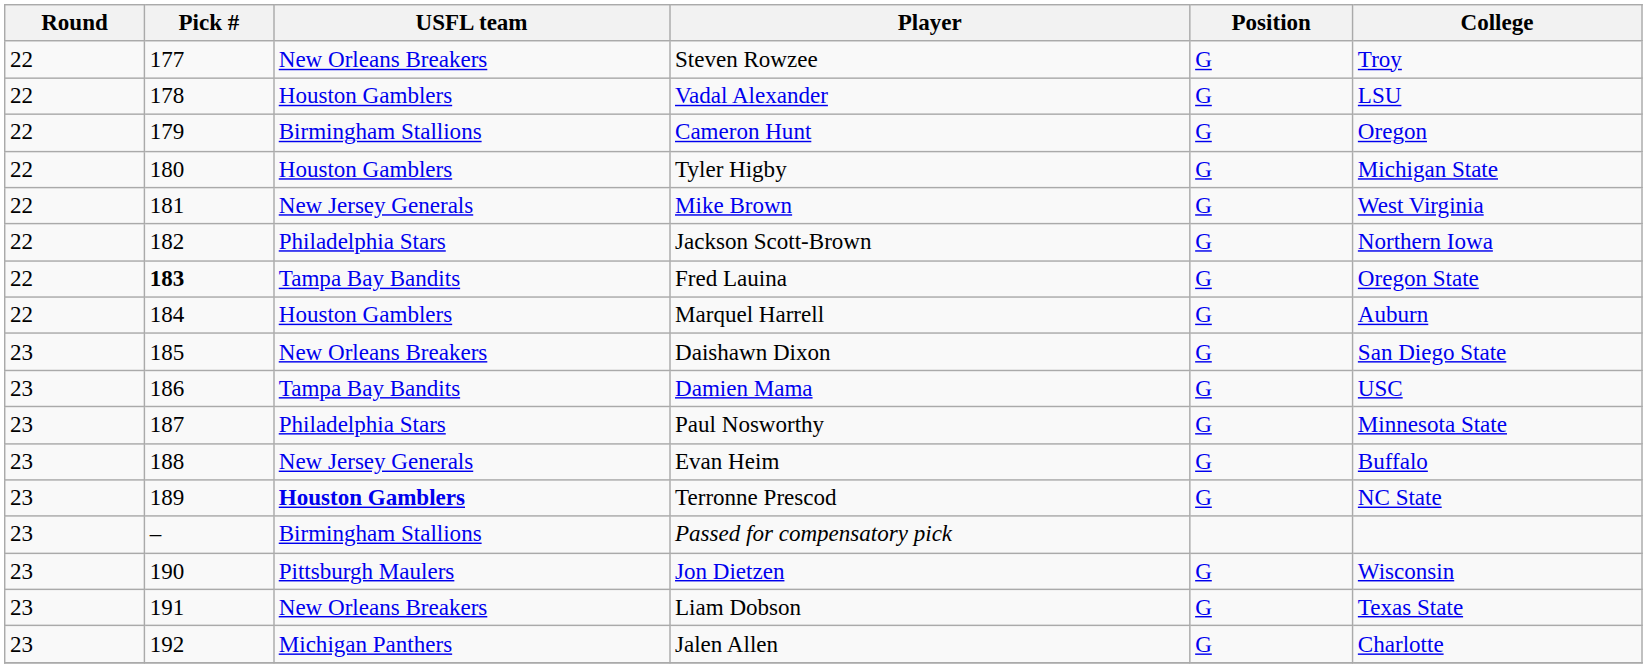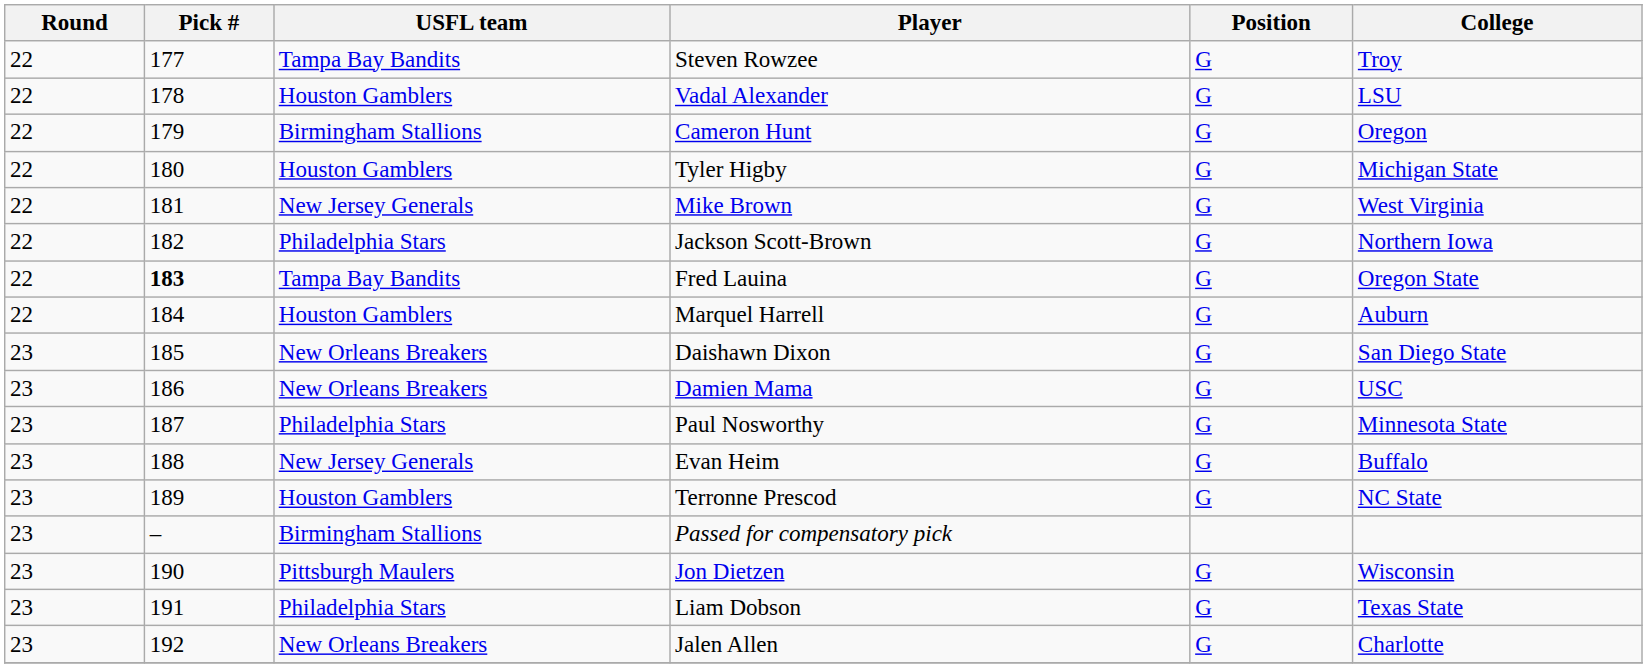 <table class="wikitable sortable sortable" style="width: 90%">
 <tr>
 <th>Round</th>
 <th>Pick #</th>
 <th>USFL team</th>
 <th>Player</th>
 <th>Position</th>
 <th>College</th>
 </tr>
 <tr>
 <td>22</td>
 <td>177</td>
-<td><a href='#'>New Orleans Breakers</a></td>
+<td><a href='#'>Tampa Bay Bandits</a></td>
 <td>Steven Rowzee</td>
 <td><a href='#'>G</a></td>
 <td><a href='#'>Troy</a></td>
 </tr>
 <tr>
 <td>22</td>
 <td>178</td>
 <td><a href='#'>Houston Gamblers</a></td>
 <td><a href='#'>Vadal Alexander</a></td>
 <td><a href='#'>G</a></td>
 <td><a href='#'>LSU</a></td>
 </tr>
 <tr>
 <td>22</td>
 <td>179</td>
 <td><a href='#'>Birmingham Stallions</a></td>
 <td><a href='#'>Cameron Hunt</a></td>
 <td><a href='#'>G</a></td>
 <td><a href='#'>Oregon</a></td>
 </tr>
 <tr>
 <td>22</td>
 <td>180</td>
 <td><a href='#'>Houston Gamblers</a></td>
 <td>Tyler Higby</td>
 <td><a href='#'>G</a></td>
 <td><a href='#'>Michigan State</a></td>
 </tr>
 <tr>
 <td>22</td>
 <td>181</td>
 <td><a href='#'>New Jersey Generals</a></td>
 <td><a href='#'>Mike Brown</a></td>
 <td><a href='#'>G</a></td>
 <td><a href='#'>West Virginia</a></td>
 </tr>
 <tr>
 <td>22</td>
 <td>182</td>
 <td><a href='#'>Philadelphia Stars</a></td>
 <td>Jackson Scott-Brown</td>
 <td><a href='#'>G</a></td>
 <td><a href='#'>Northern Iowa</a></td>
 </tr>
 <tr>
 <td>22</td>
 <td><strong>183</strong></td>
 <td><a href='#'>Tampa Bay Bandits</a></td>
 <td>Fred Lauina</td>
 <td><a href='#'>G</a></td>
 <td><a href='#'>Oregon State</a></td>
 </tr>
 <tr>
 <td>22</td>
 <td>184</td>
 <td><a href='#'>Houston Gamblers</a></td>
 <td>Marquel Harrell</td>
 <td><a href='#'>G</a></td>
 <td><a href='#'>Auburn</a></td>
 </tr>
 <tr>
 <td>23</td>
 <td>185</td>
 <td><a href='#'>New Orleans Breakers</a></td>
 <td>Daishawn Dixon</td>
 <td><a href='#'>G</a></td>
 <td><a href='#'>San Diego State</a></td>
 </tr>
 <tr>
 <td>23</td>
 <td>186</td>
-<td><a href='#'>Tampa Bay Bandits</a></td>
+<td><a href='#'>New Orleans Breakers</a></td>
 <td><a href='#'>Damien Mama</a></td>
 <td><a href='#'>G</a></td>
 <td><a href='#'>USC</a></td>
 </tr>
 <tr>
 <td>23</td>
 <td>187</td>
 <td><a href='#'>Philadelphia Stars</a></td>
 <td>Paul Nosworthy</td>
 <td><a href='#'>G</a></td>
 <td><a href='#'>Minnesota State</a></td>
 </tr>
 <tr>
 <td>23</td>
 <td>188</td>
 <td><a href='#'>New Jersey Generals</a></td>
 <td>Evan Heim</td>
 <td><a href='#'>G</a></td>
 <td><a href='#'>Buffalo</a></td>
 </tr>
 <tr>
 <td>23</td>
 <td>189</td>
-<td><strong><a href='#'>Houston Gamblers</a></strong></td>
+<td><a href='#'>Houston Gamblers</a></td>
 <td>Terronne Prescod</td>
 <td><a href='#'>G</a></td>
 <td><a href='#'>NC State</a></td>
 </tr>
 <tr>
 <td>23</td>
 <td>–</td>
 <td><a href='#'>Birmingham Stallions</a></td>
 <td><em>Passed for compensatory pick</em></td>
 <td></td>
 <td></td>
 </tr>
 <tr>
 <td>23</td>
 <td>190</td>
 <td><a href='#'>Pittsburgh Maulers</a></td>
 <td><a href='#'>Jon Dietzen</a></td>
 <td><a href='#'>G</a></td>
 <td><a href='#'>Wisconsin</a></td>
 </tr>
 <tr>
 <td>23</td>
 <td>191</td>
-<td><a href='#'>New Orleans Breakers</a></td>
+<td><a href='#'>Philadelphia Stars</a></td>
 <td>Liam Dobson</td>
 <td><a href='#'>G</a></td>
 <td><a href='#'>Texas State</a></td>
 </tr>
 <tr>
 <td>23</td>
 <td>192</td>
-<td><a href='#'>Michigan Panthers</a></td>
+<td><a href='#'>New Orleans Breakers</a></td>
 <td>Jalen Allen</td>
 <td><a href='#'>G</a></td>
 <td><a href='#'>Charlotte</a></td>
 </tr>
 <tr>
 </tr>
 </table>
